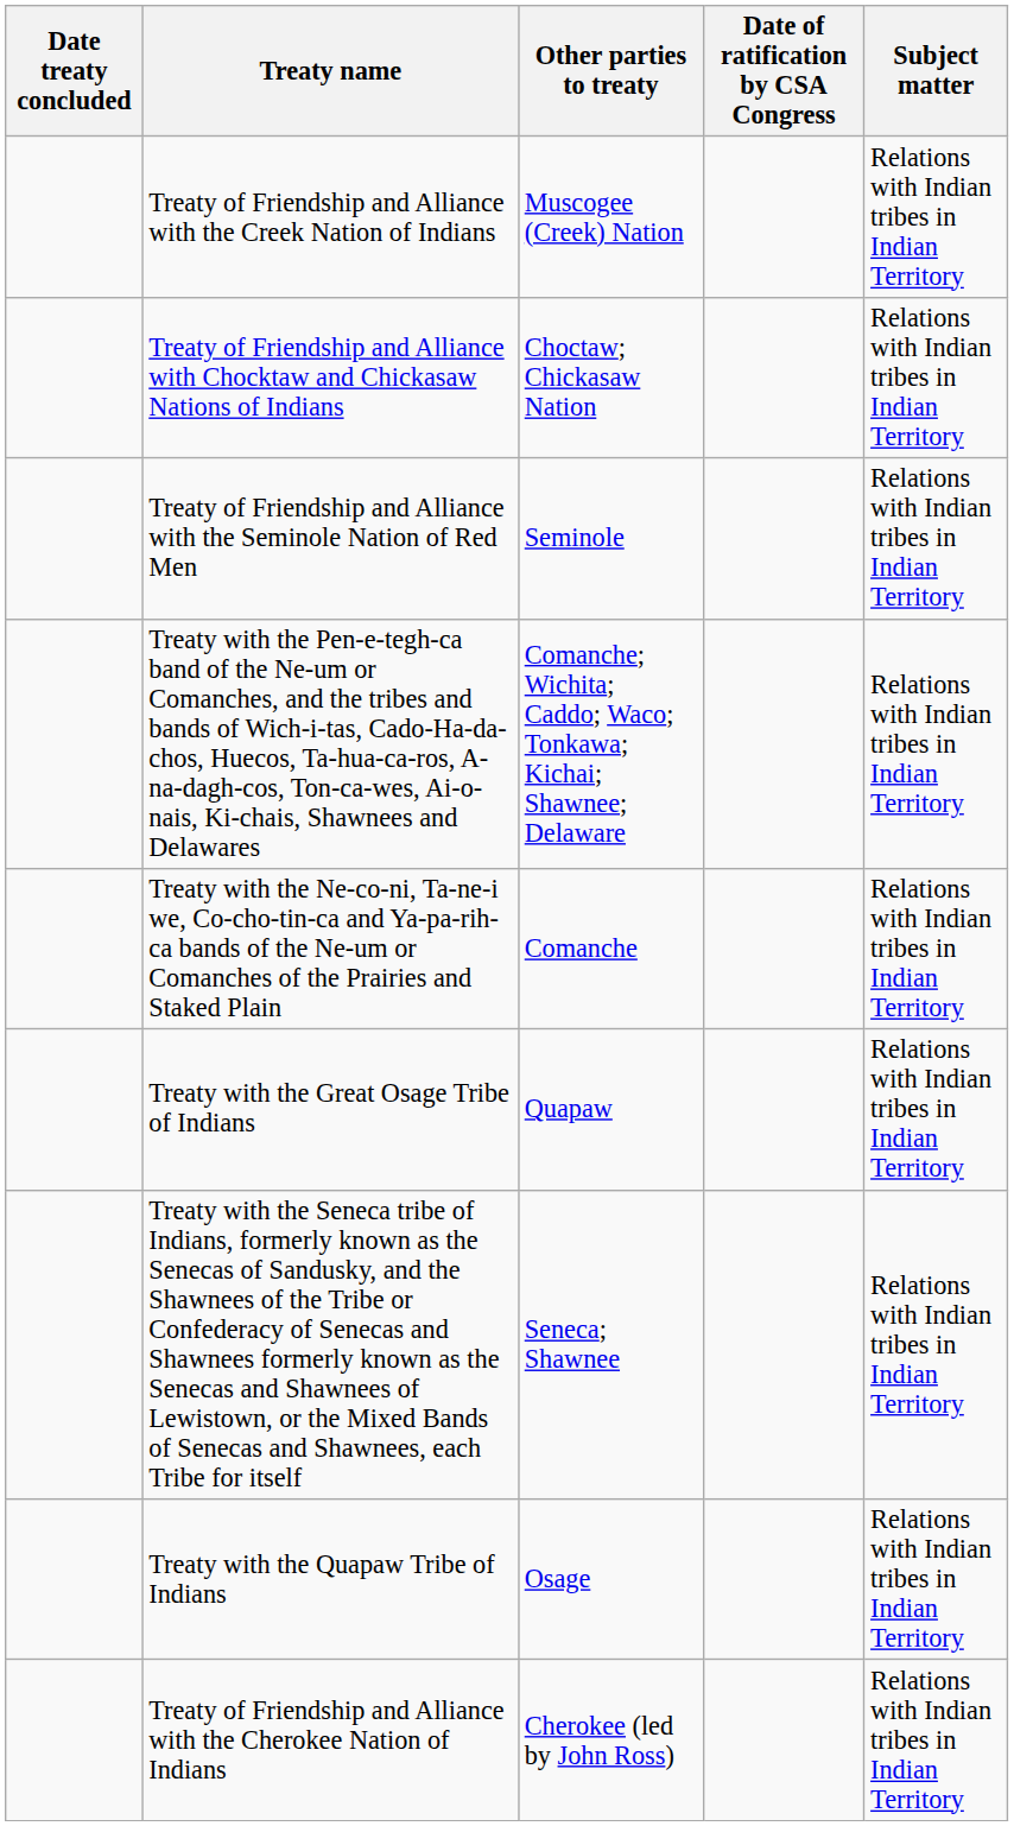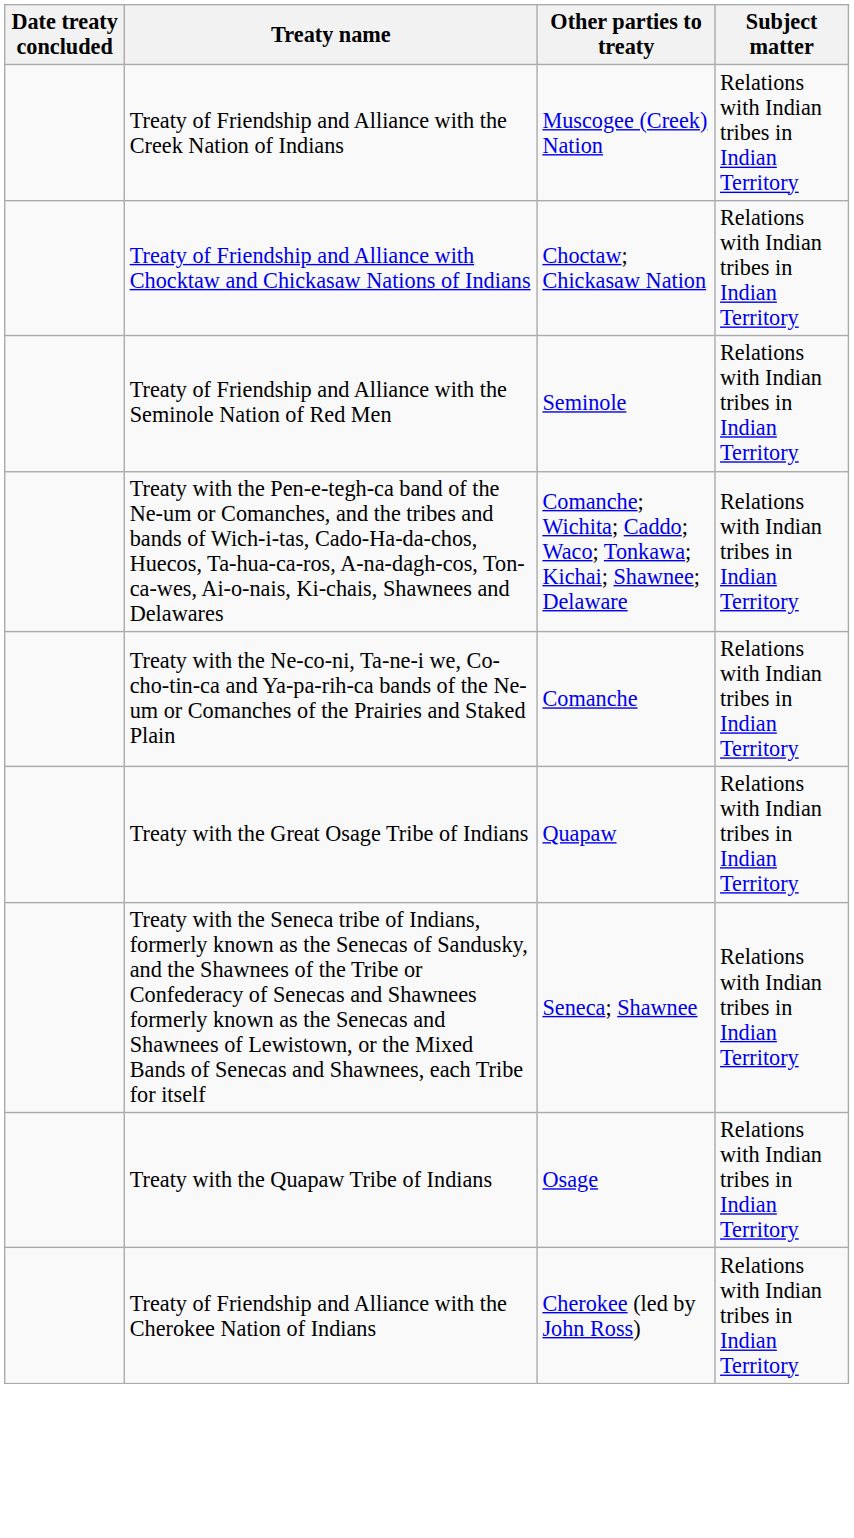 <table class="wikitable sortable">
 <tr>
 <th>Date treaty concluded</th>
 <th>Treaty name</th>
 <th>Other parties to treaty</th>
-<th>Date of ratification by CSA Congress</th>
 <th>Subject matter</th>
 </tr>
 <tr>
 <td></td>
 <td>Treaty of Friendship and Alliance with the Creek Nation of Indians</td>
 <td><a href='#'>Muscogee (Creek) Nation</a></td>
-<td></td>
 <td>Relations with Indian tribes in <a href='#'>Indian Territory</a></td>
 </tr>
 <tr>
 <td></td>
 <td><a href='#'>Treaty of Friendship and Alliance with Chocktaw and Chickasaw Nations of Indians</a></td>
 <td><a href='#'>Choctaw</a>; <a href='#'>Chickasaw Nation</a></td>
-<td></td>
 <td>Relations with Indian tribes in <a href='#'>Indian Territory</a></td>
 </tr>
 <tr>
 <td></td>
 <td>Treaty of Friendship and Alliance with the Seminole Nation of Red Men</td>
 <td><a href='#'>Seminole</a></td>
-<td></td>
 <td>Relations with Indian tribes in <a href='#'>Indian Territory</a></td>
 </tr>
 <tr>
 <td></td>
 <td>Treaty with the Pen-e-tegh-ca band of the Ne-um or Comanches, and the tribes and bands of Wich-i-tas, Cado-Ha-da-chos, Huecos, Ta-hua-ca-ros, A-na-dagh-cos, Ton-ca-wes, Ai-o-nais, Ki-chais, Shawnees and Delawares</td>
 <td><a href='#'>Comanche</a>; <a href='#'>Wichita</a>; <a href='#'>Caddo</a>; <a href='#'>Waco</a>; <a href='#'>Tonkawa</a>; <a href='#'>Kichai</a>; <a href='#'>Shawnee</a>; <a href='#'>Delaware</a></td>
-<td></td>
 <td>Relations with Indian tribes in <a href='#'>Indian Territory</a></td>
 </tr>
 <tr>
 <td></td>
 <td>Treaty with the Ne-co-ni, Ta-ne-i we, Co-cho-tin-ca and Ya-pa-rih-ca bands of the Ne-um or Comanches of the Prairies and Staked Plain</td>
 <td><a href='#'>Comanche</a></td>
-<td></td>
 <td>Relations with Indian tribes in <a href='#'>Indian Territory</a></td>
 </tr>
 <tr>
 <td></td>
 <td>Treaty with the Great Osage Tribe of Indians</td>
 <td><a href='#'>Quapaw</a></td>
-<td></td>
 <td>Relations with Indian tribes in <a href='#'>Indian Territory</a></td>
 </tr>
 <tr>
 <td></td>
 <td>Treaty with the Seneca tribe of Indians, formerly known as the Senecas of Sandusky, and the Shawnees of the Tribe or Confederacy of Senecas and Shawnees formerly known as the Senecas and Shawnees of Lewistown, or the Mixed Bands of Senecas and Shawnees, each Tribe for itself</td>
 <td><a href='#'>Seneca</a>; <a href='#'>Shawnee</a></td>
-<td></td>
 <td>Relations with Indian tribes in <a href='#'>Indian Territory</a></td>
 </tr>
 <tr>
 <td></td>
 <td>Treaty with the Quapaw Tribe of Indians</td>
 <td><a href='#'>Osage</a></td>
-<td></td>
 <td>Relations with Indian tribes in <a href='#'>Indian Territory</a></td>
 </tr>
 <tr>
 <td></td>
 <td>Treaty of Friendship and Alliance with the Cherokee Nation of Indians</td>
 <td><a href='#'>Cherokee</a> (led by <a href='#'>John Ross</a>)</td>
-<td></td>
 <td>Relations with Indian tribes in <a href='#'>Indian Territory</a></td>
 </tr>
 </table>
